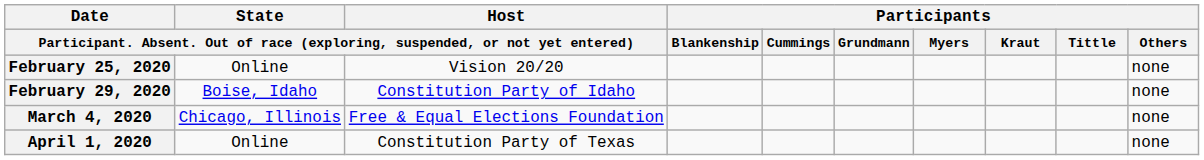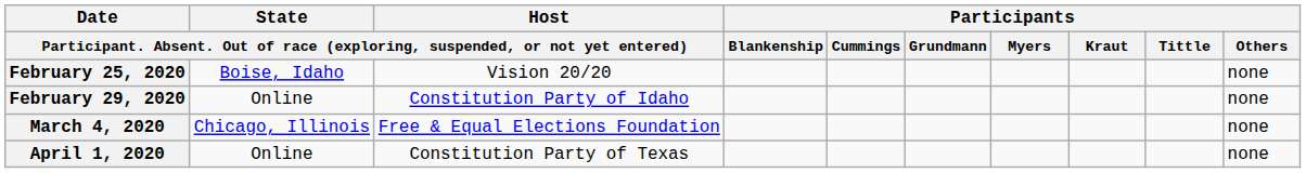 <table class="wikitable" style="font-size:85%">
 <tr>
 <th style="white-space:nowrap;">Date</th>
 <th>State</th>
 <th>Host</th>
 <th scope="col" colspan="18">Participants</th>
 </tr>
 <tr>
 <th colspan="3"><small> Participant.  Absent.  Out of race (exploring, suspended, or not yet entered)</small></th>
 <th scope="col" style="width:4em;"><small>Blankenship</small></th>
 <th scope="col" style="width:4em;"><small>Cummings</small></th>
 <th scope="col" style="width:4em;"><small>Grundmann</small></th>
 <th scope="col" style="width:4em;"><small>Myers</small></th>
 <th scope="col" style="width:4em;"><small>Kraut</small></th>
 <th scope="col" style="width:4em;"><small>Tittle</small></th>
 <th scope="col" style="width:4em;"><small>Others</small></th>
 </tr>
 <tr>
 <th style="white-space:nowrap; text-align:center;">February 25, 2020</th>
-<td style="white-space:nowrap; text-align:center;">Online</td>
+<td style="white-space:nowrap; text-align:center;"><a href='#'>Boise, Idaho</a></td>
 <td style="white-space:nowrap; text-align:center;">Vision 20/20</td>
 <td></td>
 <td></td>
 <td></td>
 <td></td>
 <td></td>
 <td></td>
 <td>none</td>
 </tr>
 <tr>
 <th style="white-space:nowrap; text-align:center;">February 29, 2020</th>
-<td style="white-space:nowrap; text-align:center;"><a href='#'>Boise, Idaho</a></td>
+<td style="white-space:nowrap; text-align:center;">Online</td>
 <td style="white-space:nowrap; text-align:center;"><a href='#'>Constitution Party of Idaho</a></td>
 <td></td>
 <td></td>
 <td></td>
 <td></td>
 <td></td>
 <td></td>
 <td>none</td>
 </tr>
 <tr>
 <th style="white-space:nowrap; text-align:center;">March 4, 2020</th>
 <td style="white-space:nowrap; text-align:center;"><a href='#'>Chicago, Illinois</a></td>
 <td style="white-space:nowrap; text-align:center;"><a href='#'>Free & Equal Elections Foundation</a></td>
 <td></td>
 <td></td>
 <td></td>
 <td></td>
 <td></td>
 <td></td>
 <td>none</td>
 </tr>
 <tr>
 <th style="white-space:nowrap; text-align:center;">April 1, 2020</th>
 <td style="white-space:nowrap; text-align:center;">Online</td>
 <td style="white-space:nowrap; text-align:center;">Constitution Party of Texas</td>
 <td></td>
 <td></td>
 <td></td>
 <td></td>
 <td></td>
 <td></td>
 <td>none</td>
 </tr>
 </table>
